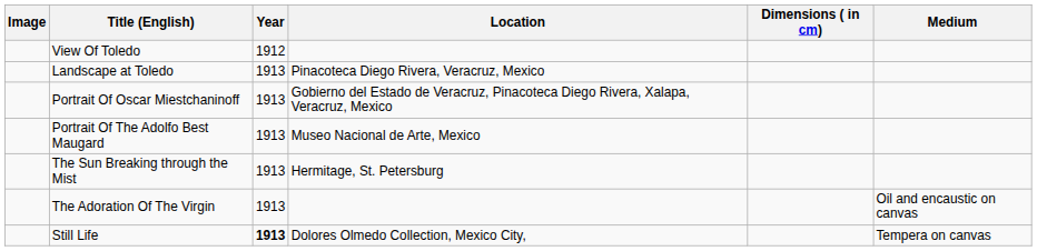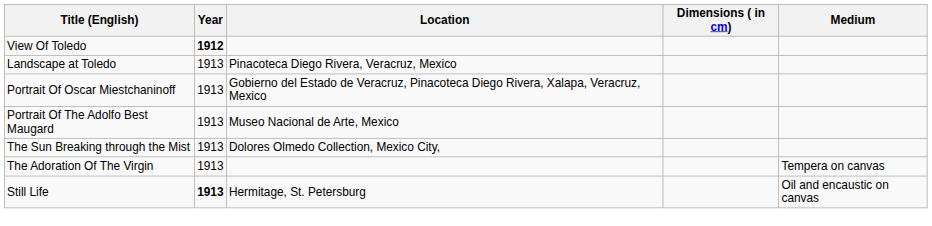 <table class="wikitable sortable">
 <tr>
-<th>Image</th>
 <th>Title (English)</th>
 <th>Year</th>
 <th>Location</th>
 <th>Dimensions ( in <a href='#'>cm</a>)</th>
 <th>Medium</th>
 </tr>
 <tr>
-<td></td>
 <td>View Of Toledo</td>
-<td>1912</td>
+<td><strong>1912</strong></td>
 <td></td>
 <td></td>
 <td></td>
 </tr>
 <tr>
-<td></td>
 <td>Landscape at Toledo</td>
 <td>1913</td>
 <td>Pinacoteca Diego Rivera, Veracruz, Mexico</td>
 <td></td>
 <td></td>
 </tr>
 <tr>
-<td></td>
 <td>Portrait Of Oscar Miestchaninoff</td>
 <td>1913</td>
 <td>Gobierno del Estado de Veracruz, Pinacoteca Diego Rivera, Xalapa, Veracruz, Mexico</td>
 <td></td>
 <td></td>
 </tr>
 <tr>
-<td></td>
 <td>Portrait Of The Adolfo Best Maugard</td>
 <td>1913</td>
 <td>Museo Nacional de Arte, Mexico</td>
 <td></td>
 <td></td>
 </tr>
 <tr>
-<td></td>
 <td>The Sun Breaking through the Mist</td>
 <td>1913</td>
-<td>Hermitage, St. Petersburg</td>
+<td>Dolores Olmedo Collection, Mexico City,</td>
 <td></td>
 <td></td>
 </tr>
 <tr>
-<td></td>
 <td>The Adoration Of The Virgin</td>
 <td>1913</td>
 <td></td>
 <td></td>
+<td>Tempera on canvas</td>
+</tr>
+<tr>
+<td>Still Life</td>
+<td><strong>1913</strong></td>
+<td>Hermitage, St. Petersburg</td>
+<td></td>
 <td>Oil and encaustic on canvas</td>
 </tr>
-<tr>
-<td></td>
-<td>Still Life</td>
-<td><strong>1913</strong></td>
-<td>Dolores Olmedo Collection, Mexico City,</td>
-<td></td>
-<td>Tempera on canvas</td>
-</tr>
 </table>
